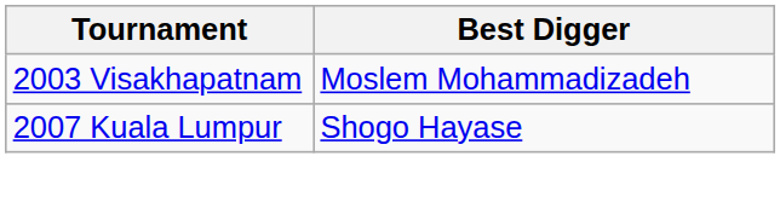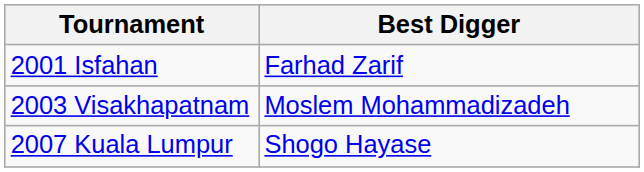 <table class=wikitable style="width: 400px;">
 <tr>
 <th style="width: 40%;">Tournament</th>
 <th style="width: 60%;">Best Digger</th>
+</tr>
+<tr>
+<td><a href='#'>2001 Isfahan</a></td>
+<td> <a href='#'>Farhad Zarif</a></td>
 </tr>
 <tr>
 <td><a href='#'>2003 Visakhapatnam</a></td>
 <td> <a href='#'>Moslem Mohammadizadeh</a></td>
 </tr>
 <tr>
 <td><a href='#'>2007 Kuala Lumpur</a></td>
 <td> <a href='#'>Shogo Hayase</a></td>
 </tr>
 </table>
